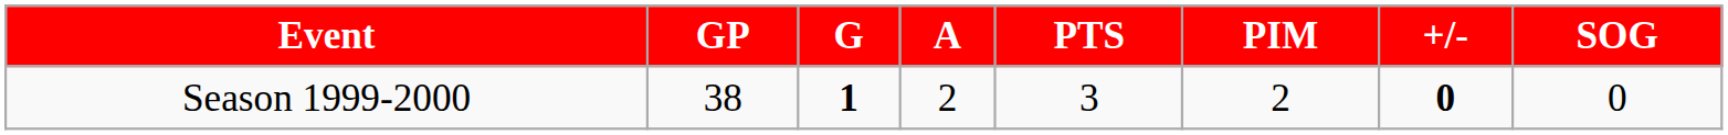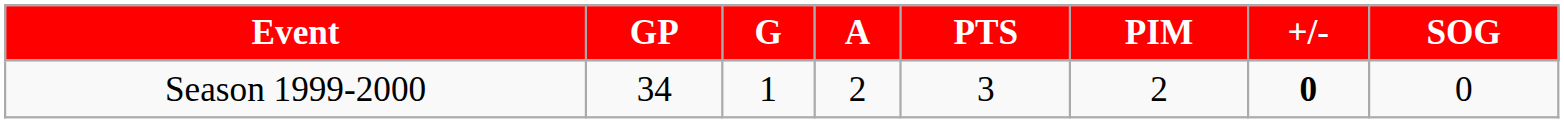 <table class="wikitable" width="80%">
 <tr align="center"  style=" background:red; color:#FFFFFF; ">
 <td><strong>Event</strong></td>
 <td><strong>GP</strong></td>
 <td><strong>G</strong></td>
 <td><strong>A</strong></td>
 <td><strong>PTS</strong></td>
 <td><strong>PIM</strong></td>
 <td><strong>+/-</strong></td>
 <td><strong>SOG</strong></td>
 </tr>
 <tr align="center" bgcolor="">
 <td>Season 1999-2000</td>
-<td>38</td>
-<td><strong>1</strong></td>
+<td>34</td>
+<td>1</td>
 <td>2</td>
 <td>3</td>
 <td>2</td>
 <td><strong>0</strong></td>
 <td>0</td>
 </tr>
 </table>
